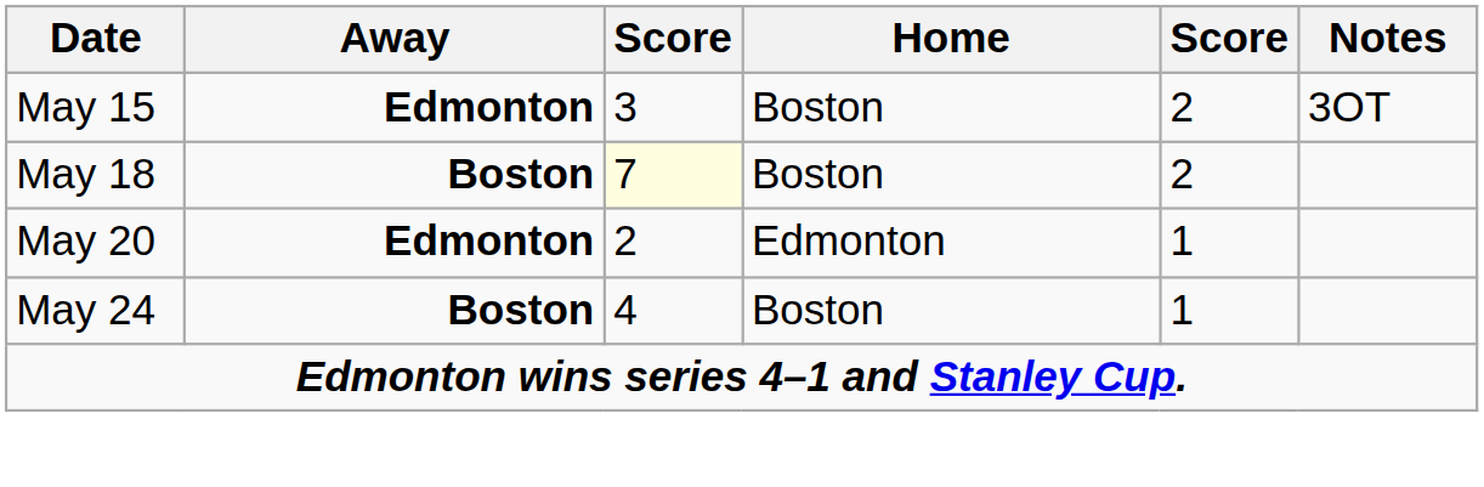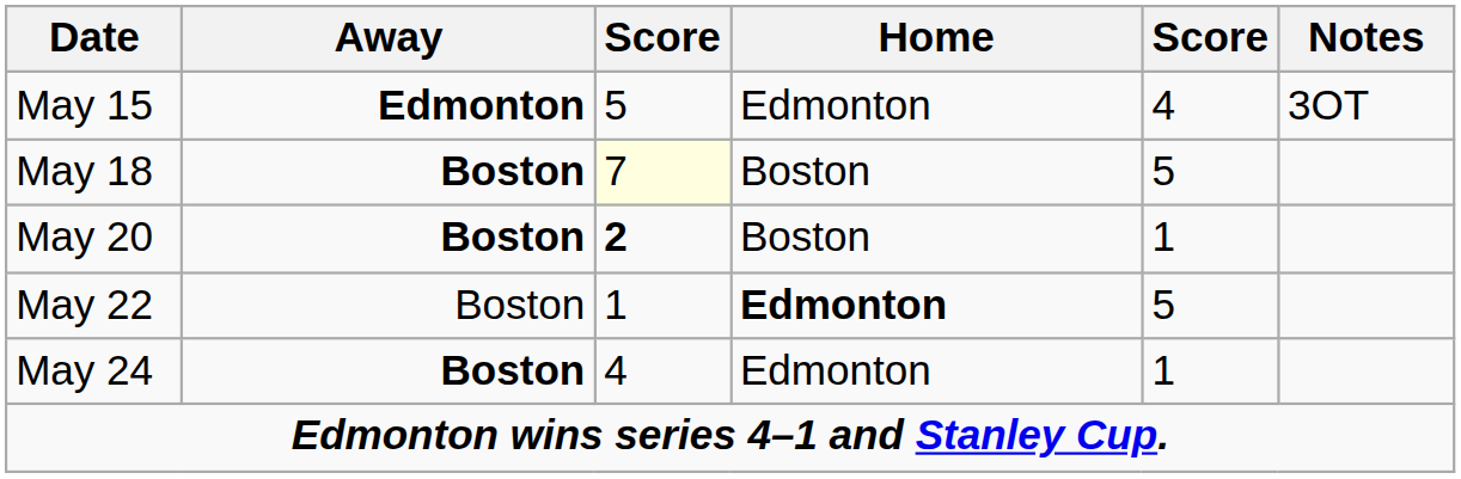 <table class="wikitable">
 <tr>
 <th bgcolor="#DDDDFF" width="60">Date</th>
 <th bgcolor="#DDDDFF" width="150">Away</th>
 <th bgcolor="#DDDDFF" width="5">Score</th>
 <th bgcolor="#DDDDFF" width="150">Home</th>
 <th bgcolor="#DDDDFF" width="5">Score</th>
 <th bgcolor="#DDDDFF" width="60">Notes</th>
 </tr>
 <tr>
 <td>May 15</td>
 <td align="right"><strong>Edmonton</strong></td>
-<td>3</td>
-<td>Boston</td>
-<td>2</td>
+<td>5</td>
+<td>Edmonton</td>
+<td>4</td>
 <td>3OT</td>
 </tr>
 <tr>
 <td>May 18</td>
 <td align="right"><strong>Boston</strong></td>
 <td style="background: lightyellow;">7</td>
 <td>Boston</td>
-<td>2</td>
+<td>5</td>
 <td></td>
 </tr>
 <tr>
 <td>May 20</td>
-<td align="right"><strong>Edmonton</strong></td>
-<td>2</td>
-<td>Edmonton</td>
+<td align="right"><strong>Boston</strong></td>
+<td><strong>2</strong></td>
+<td>Boston</td>
 <td>1</td>
+<td></td>
+</tr>
+<tr>
+<td>May 22</td>
+<td align="right">Boston</td>
+<td>1</td>
+<td><strong>Edmonton</strong></td>
+<td>5</td>
 <td></td>
 </tr>
 <tr>
 <td>May 24</td>
 <td align="right"><strong>Boston</strong></td>
 <td>4</td>
-<td>Boston</td>
+<td>Edmonton</td>
 <td>1</td>
 <td></td>
 </tr>
 <tr>
 <td align="center" colspan="6"><strong><em>Edmonton wins series 4–1 and <a href='#'>Stanley Cup</a>.</em></strong></td>
 </tr>
 </table>
